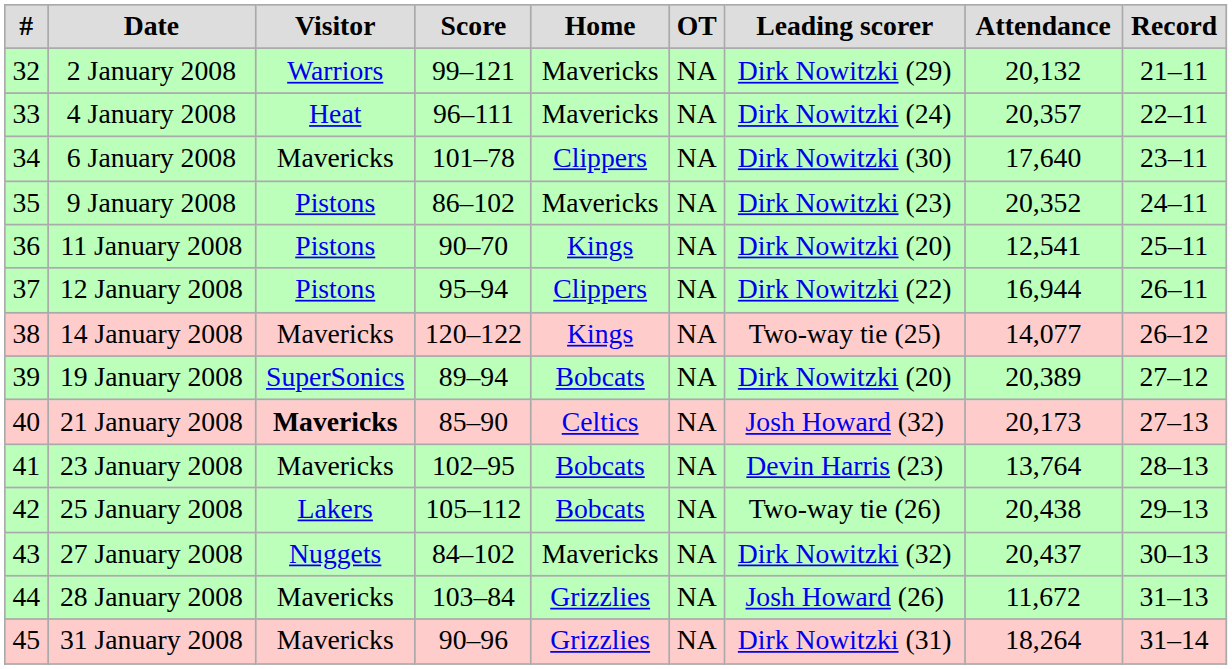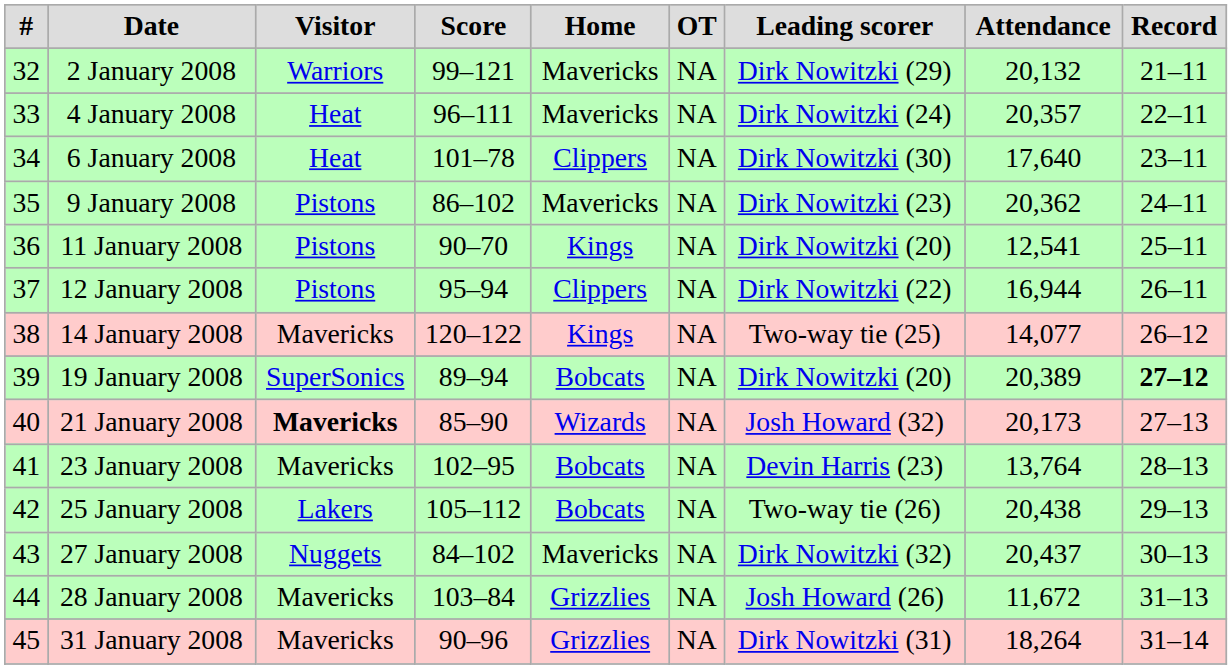 <table class="wikitable" width="80%">
 <tr align="center"  bgcolor="#dddddd">
 <td><strong>#</strong></td>
 <td><strong>Date</strong></td>
 <td><strong>Visitor</strong></td>
 <td><strong>Score</strong></td>
 <td><strong>Home</strong></td>
 <td><strong>OT</strong></td>
 <td><strong>Leading scorer</strong></td>
 <td><strong>Attendance</strong></td>
 <td><strong>Record</strong></td>
 </tr>
 <tr align="center" bgcolor="#bbffbb">
 <td>32</td>
 <td>2 January 2008</td>
 <td><a href='#'>Warriors</a></td>
 <td>99–121</td>
 <td>Mavericks</td>
 <td>NA</td>
 <td><a href='#'>Dirk Nowitzki</a> (29)</td>
 <td>20,132</td>
 <td>21–11</td>
 </tr>
 <tr align="center" bgcolor="#bbffbb">
 <td>33</td>
 <td>4 January 2008</td>
 <td><a href='#'>Heat</a></td>
 <td>96–111</td>
 <td>Mavericks</td>
 <td>NA</td>
 <td><a href='#'>Dirk Nowitzki</a> (24)</td>
 <td>20,357</td>
 <td>22–11</td>
 </tr>
 <tr align="center" bgcolor="#bbffbb">
 <td>34</td>
 <td>6 January 2008</td>
-<td>Mavericks</td>
+<td><a href='#'>Heat</a></td>
 <td>101–78</td>
 <td><a href='#'>Clippers</a></td>
 <td>NA</td>
 <td><a href='#'>Dirk Nowitzki</a> (30)</td>
 <td>17,640</td>
 <td>23–11</td>
 </tr>
 <tr align="center" bgcolor="#bbffbb">
 <td>35</td>
 <td>9 January 2008</td>
 <td><a href='#'>Pistons</a></td>
 <td>86–102</td>
 <td>Mavericks</td>
 <td>NA</td>
 <td><a href='#'>Dirk Nowitzki</a> (23)</td>
-<td>20,352</td>
+<td>20,362</td>
 <td>24–11</td>
 </tr>
 <tr align="center" bgcolor="#bbffbb">
 <td>36</td>
 <td>11 January 2008</td>
 <td><a href='#'>Pistons</a></td>
 <td>90–70</td>
 <td><a href='#'>Kings</a></td>
 <td>NA</td>
 <td><a href='#'>Dirk Nowitzki</a> (20)</td>
 <td>12,541</td>
 <td>25–11</td>
 </tr>
 <tr align="center" bgcolor="#bbffbb">
 <td>37</td>
 <td>12 January 2008</td>
 <td><a href='#'>Pistons</a></td>
 <td>95–94</td>
 <td><a href='#'>Clippers</a></td>
 <td>NA</td>
 <td><a href='#'>Dirk Nowitzki</a> (22)</td>
 <td>16,944</td>
 <td>26–11</td>
 </tr>
 <tr align="center" bgcolor="#ffcccc">
 <td>38</td>
 <td>14 January 2008</td>
 <td>Mavericks</td>
 <td>120–122</td>
 <td><a href='#'>Kings</a></td>
 <td>NA</td>
 <td>Two-way tie (25)</td>
 <td>14,077</td>
 <td>26–12</td>
 </tr>
 <tr align="center" bgcolor="#bbffbb">
 <td>39</td>
 <td>19 January 2008</td>
 <td><a href='#'>SuperSonics</a></td>
 <td>89–94</td>
 <td><a href='#'>Bobcats</a></td>
 <td>NA</td>
 <td><a href='#'>Dirk Nowitzki</a> (20)</td>
 <td>20,389</td>
-<td>27–12</td>
+<td><strong>27–12</strong></td>
 </tr>
 <tr align="center" bgcolor="#ffcccc">
 <td>40</td>
 <td>21 January 2008</td>
 <td><strong>Mavericks</strong></td>
 <td>85–90</td>
-<td><a href='#'>Celtics</a></td>
+<td><a href='#'>Wizards</a></td>
 <td>NA</td>
 <td><a href='#'>Josh Howard</a> (32)</td>
 <td>20,173</td>
 <td>27–13</td>
 </tr>
 <tr align="center" bgcolor="#bbffbb">
 <td>41</td>
 <td>23 January 2008</td>
 <td>Mavericks</td>
 <td>102–95</td>
 <td><a href='#'>Bobcats</a></td>
 <td>NA</td>
 <td><a href='#'>Devin Harris</a> (23)</td>
 <td>13,764</td>
 <td>28–13</td>
 </tr>
 <tr align="center" bgcolor="#bbffbb">
 <td>42</td>
 <td>25 January 2008</td>
 <td><a href='#'>Lakers</a></td>
 <td>105–112</td>
 <td><a href='#'>Bobcats</a></td>
 <td>NA</td>
 <td>Two-way tie (26)</td>
 <td>20,438</td>
 <td>29–13</td>
 </tr>
 <tr align="center" bgcolor="#bbffbb">
 <td>43</td>
 <td>27 January 2008</td>
 <td><a href='#'>Nuggets</a></td>
 <td>84–102</td>
 <td>Mavericks</td>
 <td>NA</td>
 <td><a href='#'>Dirk Nowitzki</a> (32)</td>
 <td>20,437</td>
 <td>30–13</td>
 </tr>
 <tr align="center" bgcolor="#bbffbb">
 <td>44</td>
 <td>28 January 2008</td>
 <td>Mavericks</td>
 <td>103–84</td>
 <td><a href='#'>Grizzlies</a></td>
 <td>NA</td>
 <td><a href='#'>Josh Howard</a> (26)</td>
 <td>11,672</td>
 <td>31–13</td>
 </tr>
 <tr align="center" bgcolor="#ffcccc">
 <td>45</td>
 <td>31 January 2008</td>
 <td>Mavericks</td>
 <td>90–96</td>
 <td><a href='#'>Grizzlies</a></td>
 <td>NA</td>
 <td><a href='#'>Dirk Nowitzki</a> (31)</td>
 <td>18,264</td>
 <td>31–14</td>
 </tr>
 </table>
